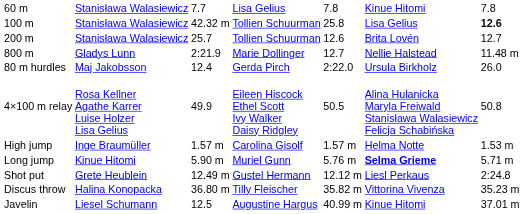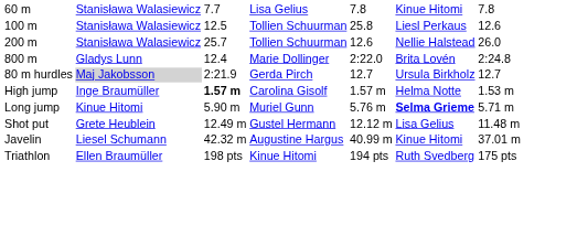 <table>
 <tr>
 <td>60 m</td>
 <td><a href='#'>Stanisława Walasiewicz</a><br><em></em></td>
 <td>7.7</td>
 <td><a href='#'>Lisa Gelius</a><br><em></em></td>
 <td>7.8</td>
 <td><a href='#'>Kinue Hitomi</a><br><em></em></td>
 <td>7.8</td>
 </tr>
 <tr>
 <td>100 m</td>
 <td><a href='#'>Stanisława Walasiewicz</a><br><em></em></td>
-<td>42.32 m</td>
+<td>12.5</td>
 <td><a href='#'>Tollien Schuurman</a><br><em></em></td>
 <td>25.8</td>
-<td><a href='#'>Lisa Gelius</a><br><em></em></td>
-<td><strong>12.6</strong></td>
+<td><a href='#'>Liesl Perkaus</a><br><em></em></td>
+<td>12.6</td>
 </tr>
 <tr>
 <td>200 m</td>
 <td><a href='#'>Stanisława Walasiewicz</a><br><em></em></td>
 <td>25.7</td>
 <td><a href='#'>Tollien Schuurman</a><br><em></em></td>
 <td>12.6</td>
-<td><a href='#'>Brita Lovén</a><br><em></em></td>
-<td>12.7</td>
+<td><a href='#'>Nellie Halstead</a><br><em></em></td>
+<td>26.0</td>
 </tr>
 <tr>
 <td>800 m</td>
 <td><a href='#'>Gladys Lunn</a><br><em></em></td>
-<td>2:21.9</td>
+<td>12.4</td>
 <td><a href='#'>Marie Dollinger</a><br><em></em></td>
-<td>12.7</td>
-<td><a href='#'>Nellie Halstead</a><br><em></em></td>
-<td>11.48 m</td>
+<td>2:22.0</td>
+<td><a href='#'>Brita Lovén</a><br><em></em></td>
+<td>2:24.8</td>
 </tr>
 <tr>
 <td>80 m hurdles</td>
-<td><a href='#'>Maj Jakobsson</a><br><em></em></td>
-<td>12.4</td>
+<td style="background: lightgrey;"><a href='#'>Maj Jakobsson</a><br><em></em></td>
+<td>2:21.9</td>
 <td><a href='#'>Gerda Pirch</a><br><em></em></td>
-<td>2:22.0</td>
+<td>12.7</td>
 <td><a href='#'>Ursula Birkholz</a><br><em></em></td>
-<td>26.0</td>
-</tr>
-<tr>
-<td>4×100 m relay</td>
-<td><em></em><br><a href='#'>Rosa Kellner</a><br><a href='#'>Agathe Karrer</a><br><a href='#'>Luise Holzer</a><br><a href='#'>Lisa Gelius</a></td>
-<td>49.9</td>
-<td><em></em><br><a href='#'>Eileen Hiscock</a><br><a href='#'>Ethel Scott</a><br><a href='#'>Ivy Walker</a><br><a href='#'>Daisy Ridgley</a></td>
-<td>50.5</td>
-<td><em></em><br><a href='#'>Alina Hulanicka</a><br><a href='#'>Maryla Freiwald</a><br><a href='#'>Stanisława Walasiewicz</a><br><a href='#'>Felicja Schabińska</a></td>
-<td>50.8</td>
+<td>12.7</td>
 </tr>
 <tr>
 <td>High jump</td>
 <td><a href='#'>Inge Braumüller</a><br><em></em></td>
-<td>1.57 m</td>
+<td><strong>1.57 m</strong></td>
 <td><a href='#'>Carolina Gisolf</a><br><em></em></td>
 <td>1.57 m</td>
 <td><a href='#'>Helma Notte</a><br><em></em></td>
 <td>1.53 m</td>
 </tr>
 <tr>
 <td>Long jump</td>
 <td><a href='#'>Kinue Hitomi</a><br><em></em></td>
 <td>5.90 m</td>
 <td><a href='#'>Muriel Gunn</a><br><em></em></td>
 <td>5.76 m</td>
 <td><strong><a href='#'>Selma Grieme</a><br><em></em></strong></td>
 <td>5.71 m</td>
 </tr>
 <tr>
 <td>Shot put</td>
 <td><a href='#'>Grete Heublein</a><br><em></em></td>
 <td>12.49 m</td>
 <td><a href='#'>Gustel Hermann</a><br><em></em></td>
 <td>12.12 m</td>
-<td><a href='#'>Liesl Perkaus</a><br><em></em></td>
-<td>2:24.8</td>
-</tr>
-<tr>
-<td>Discus throw</td>
-<td><a href='#'>Halina Konopacka</a><br><em></em></td>
-<td>36.80 m</td>
-<td><a href='#'>Tilly Fleischer</a><br><em></em></td>
-<td>35.82 m</td>
-<td><a href='#'>Vittorina Vivenza</a><br><em></em></td>
-<td>35.23 m</td>
+<td><a href='#'>Lisa Gelius</a><br><em></em></td>
+<td>11.48 m</td>
 </tr>
 <tr>
 <td>Javelin</td>
 <td><a href='#'>Liesel Schumann</a><br><em></em></td>
-<td>12.5</td>
+<td>42.32 m</td>
 <td><a href='#'>Augustine Hargus</a><br><em></em></td>
 <td>40.99 m</td>
 <td><a href='#'>Kinue Hitomi</a><br><em></em></td>
 <td>37.01 m</td>
 </tr>
+<tr>
+<td>Triathlon</td>
+<td><a href='#'>Ellen Braumüller</a><br><em></em></td>
+<td>198 pts</td>
+<td><a href='#'>Kinue Hitomi</a><br><em></em></td>
+<td>194 pts</td>
+<td><a href='#'>Ruth Svedberg</a><br><em></em></td>
+<td>175 pts</td>
+</tr>
 </table>
